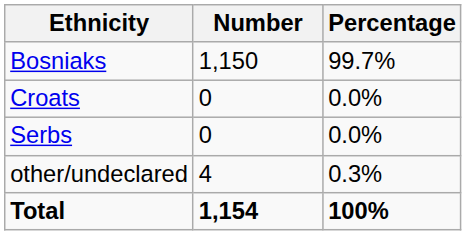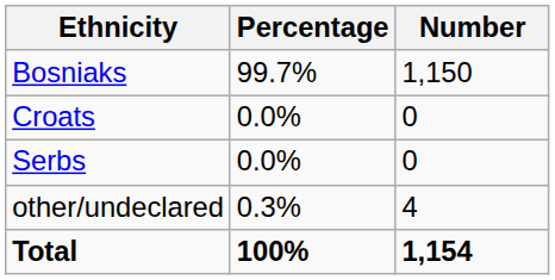 <table class="wikitable">
 <tr>
 <th width="100px">Ethnicity</th>
+<th width="80px">Percentage</th>
 <th width="80px">Number</th>
-<th width="80px">Percentage</th>
 </tr>
 <tr>
 <td><a href='#'>Bosniaks</a></td>
+<td>99.7%</td>
 <td>1,150</td>
-<td>99.7%</td>
 </tr>
 <tr>
 <td><a href='#'>Croats</a></td>
+<td>0.0%</td>
 <td>0</td>
-<td>0.0%</td>
 </tr>
 <tr>
 <td><a href='#'>Serbs</a></td>
+<td>0.0%</td>
 <td>0</td>
-<td>0.0%</td>
 </tr>
 <tr>
 <td>other/undeclared</td>
+<td>0.3%</td>
 <td>4</td>
-<td>0.3%</td>
 </tr>
 <tr>
 <td><strong>Total</strong></td>
+<td><strong>100%</strong></td>
 <td><strong>1,154</strong></td>
-<td><strong>100%</strong></td>
 </tr>
 </table>
